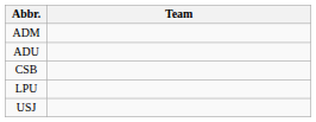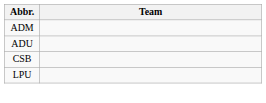 <table class="wikitable" style="text-align: center;">
 <tr>
 <th width=50>Abbr.</th>
 <th width=350>Team</th>
 </tr>
 <tr>
 <td>ADM</td>
 <td style="text-align:left;"></td>
 </tr>
 <tr>
 <td>ADU</td>
 <td style="text-align:left;"></td>
 </tr>
 <tr>
 <td>CSB</td>
 <td style="text-align:left;"></td>
 </tr>
 <tr>
 <td>LPU</td>
 <td style="text-align:left;"></td>
 </tr>
-<tr>
-<td>USJ</td>
-<td style="text-align:left;"></td>
-</tr>
 </table>
